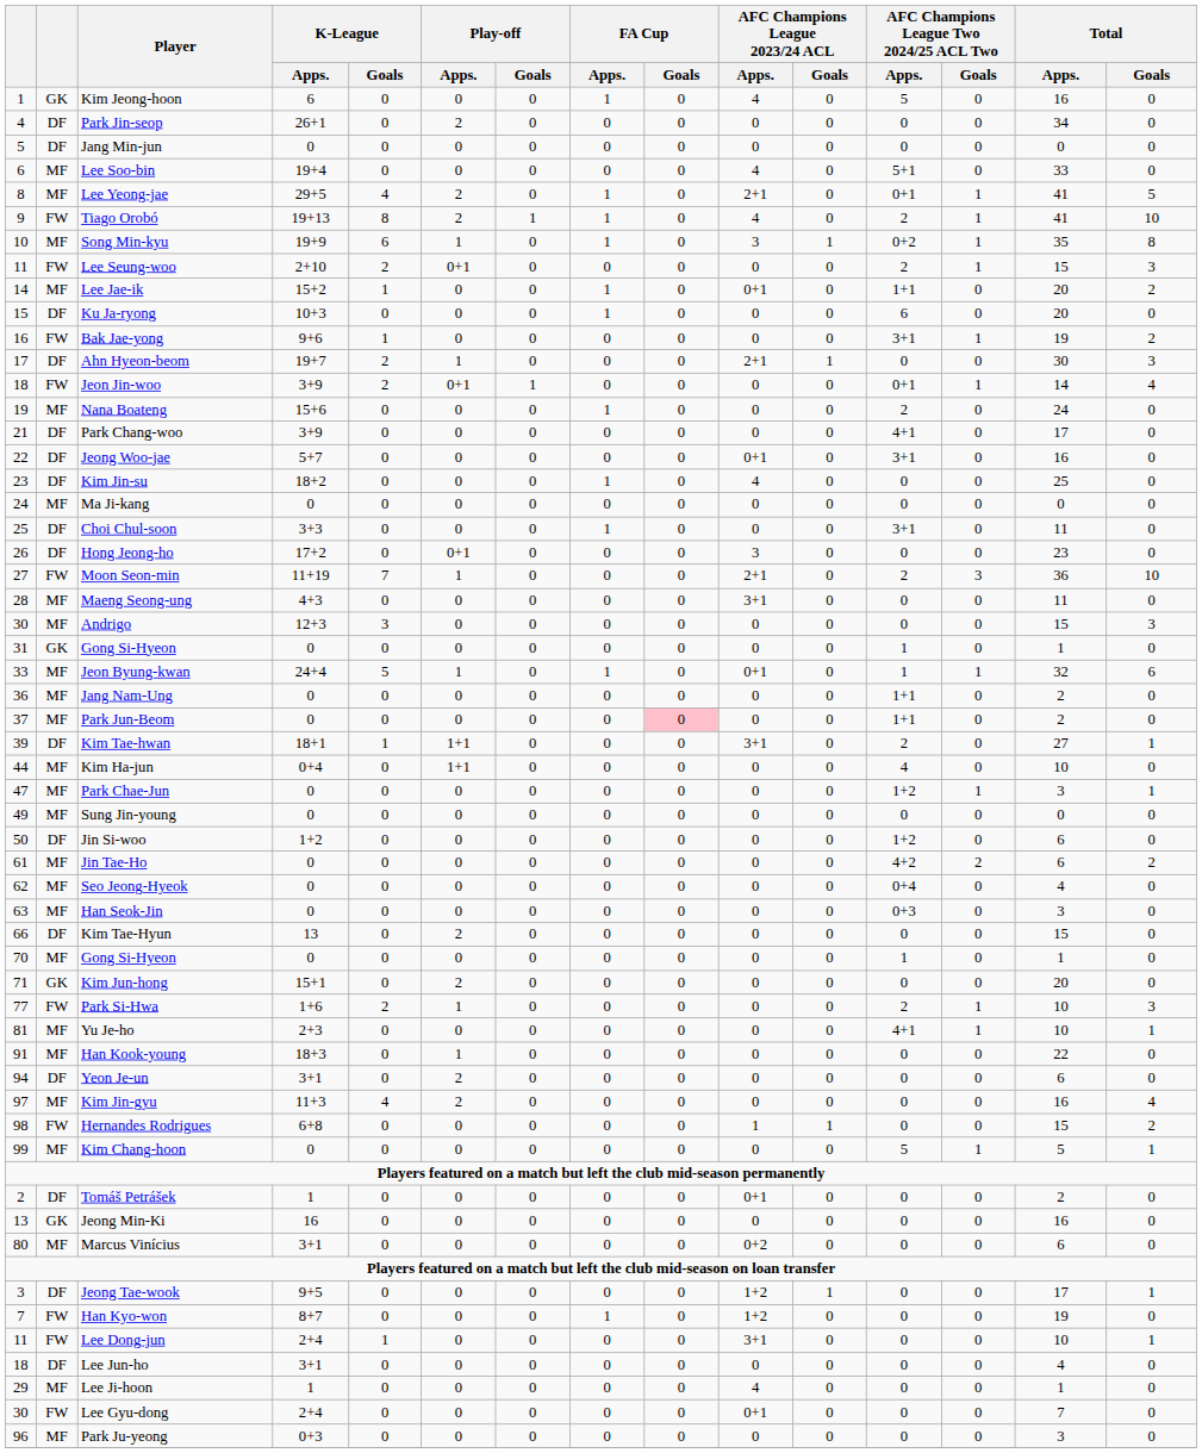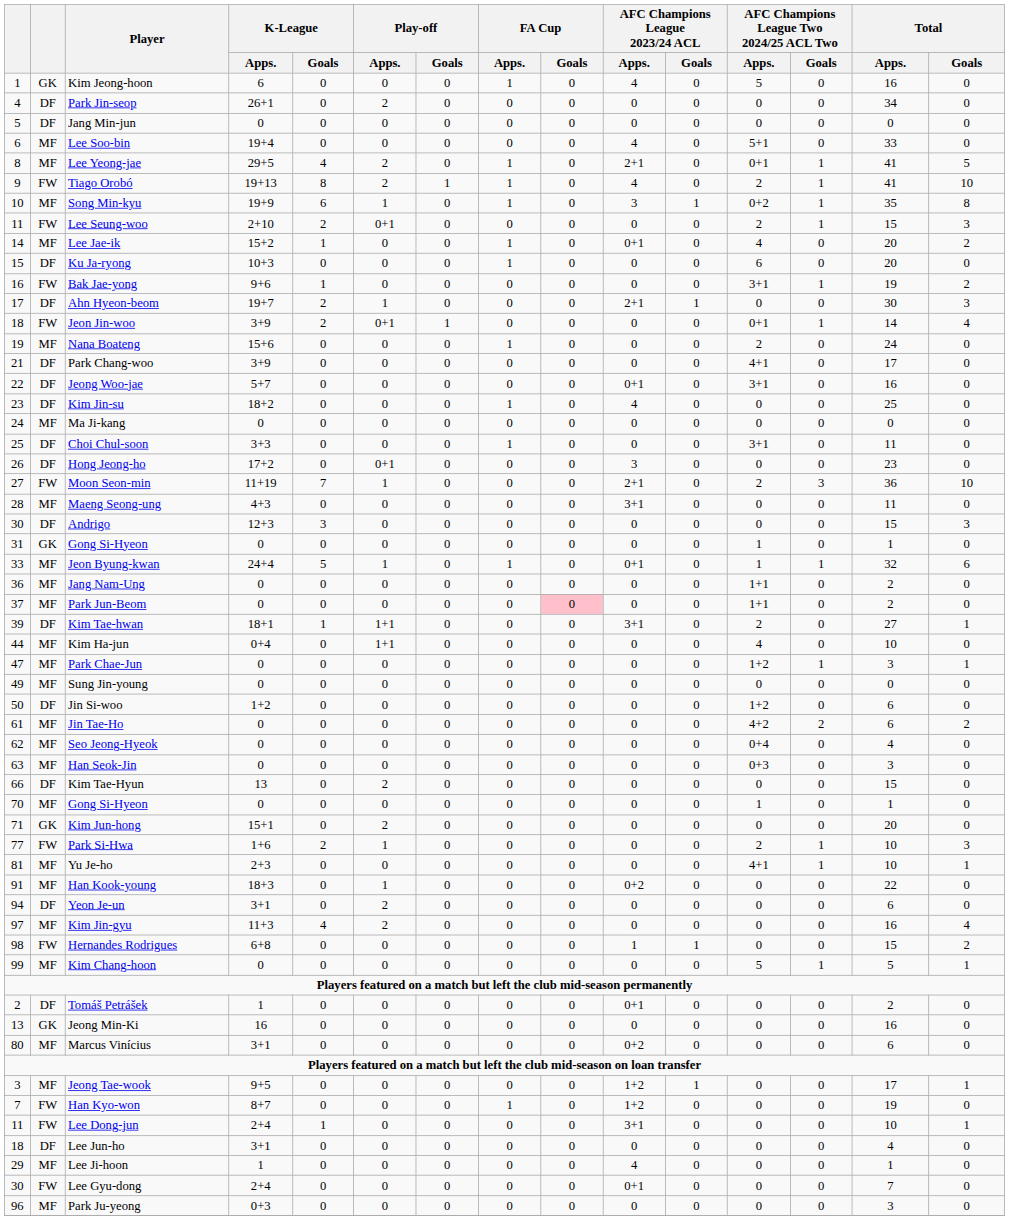 <table class="wikitable" style="text-align:center; font-size:100%; width:80%;">
 <tr>
 <th rowspan=2></th>
 <th rowspan=2></th>
 <th rowspan=2 width="200">Player</th>
 <th colspan=2 width="105">K-League</th>
 <th colspan=2 width="105">Play-off</th>
 <th colspan=2 width="105">FA Cup</th>
 <th colspan=2 width="105">AFC Champions League <br> 2023/24 ACL</th>
 <th colspan=2 width="105">AFC Champions League Two <br> 2024/25 ACL Two</th>
 <th colspan=2 width="130">Total</th>
 </tr>
 <tr>
 <th>Apps.</th>
 <th> Goals</th>
 <th>Apps.</th>
 <th> Goals</th>
 <th>Apps.</th>
 <th> Goals</th>
 <th>Apps.</th>
 <th> Goals</th>
 <th>Apps.</th>
 <th> Goals</th>
 <th>Apps.</th>
 <th> Goals</th>
 </tr>
 <tr>
 <td>1</td>
 <td>GK</td>
 <td align="left"> Kim Jeong-hoon</td>
 <td>6</td>
 <td>0</td>
 <td>0</td>
 <td>0</td>
 <td>1</td>
 <td>0</td>
 <td>4</td>
 <td>0</td>
 <td>5</td>
 <td>0</td>
 <td>16</td>
 <td>0</td>
 </tr>
 <tr>
 <td>4</td>
 <td>DF</td>
 <td align="left"> <a href='#'>Park Jin-seop</a></td>
 <td>26+1</td>
 <td>0</td>
 <td>2</td>
 <td>0</td>
 <td>0</td>
 <td>0</td>
 <td>0</td>
 <td>0</td>
 <td>0</td>
 <td>0</td>
 <td>34</td>
 <td>0</td>
 </tr>
 <tr>
 <td>5</td>
 <td>DF</td>
 <td align="left"> Jang Min-jun</td>
 <td>0</td>
 <td>0</td>
 <td>0</td>
 <td>0</td>
 <td>0</td>
 <td>0</td>
 <td>0</td>
 <td>0</td>
 <td>0</td>
 <td>0</td>
 <td>0</td>
 <td>0</td>
 </tr>
 <tr>
 <td>6</td>
 <td>MF</td>
 <td align="left"> <a href='#'>Lee Soo-bin</a></td>
 <td>19+4</td>
 <td>0</td>
 <td>0</td>
 <td>0</td>
 <td>0</td>
 <td>0</td>
 <td>4</td>
 <td>0</td>
 <td>5+1</td>
 <td>0</td>
 <td>33</td>
 <td>0</td>
 </tr>
 <tr>
 <td>8</td>
 <td>MF</td>
 <td align="left"> <a href='#'>Lee Yeong-jae</a></td>
 <td>29+5</td>
 <td>4</td>
 <td>2</td>
 <td>0</td>
 <td>1</td>
 <td>0</td>
 <td>2+1</td>
 <td>0</td>
 <td>0+1</td>
 <td>1</td>
 <td>41</td>
 <td>5</td>
 </tr>
 <tr>
 <td>9</td>
 <td>FW</td>
 <td align="left"> <a href='#'>Tiago Orobó</a></td>
 <td>19+13</td>
 <td>8</td>
 <td>2</td>
 <td>1</td>
 <td>1</td>
 <td>0</td>
 <td>4</td>
 <td>0</td>
 <td>2</td>
 <td>1</td>
 <td>41</td>
 <td>10</td>
 </tr>
 <tr>
 <td>10</td>
 <td>MF</td>
 <td align="left"> <a href='#'>Song Min-kyu</a></td>
 <td>19+9</td>
 <td>6</td>
 <td>1</td>
 <td>0</td>
 <td>1</td>
 <td>0</td>
 <td>3</td>
 <td>1</td>
 <td>0+2</td>
 <td>1</td>
 <td>35</td>
 <td>8</td>
 </tr>
 <tr>
 <td>11</td>
 <td>FW</td>
 <td align="left"> <a href='#'>Lee Seung-woo</a></td>
 <td>2+10</td>
 <td>2</td>
 <td>0+1</td>
 <td>0</td>
 <td>0</td>
 <td>0</td>
 <td>0</td>
 <td>0</td>
 <td>2</td>
 <td>1</td>
 <td>15</td>
 <td>3</td>
 </tr>
 <tr>
 <td>14</td>
 <td>MF</td>
 <td align="left"> <a href='#'>Lee Jae-ik</a></td>
 <td>15+2</td>
 <td>1</td>
 <td>0</td>
 <td>0</td>
 <td>1</td>
 <td>0</td>
 <td>0+1</td>
 <td>0</td>
-<td>1+1</td>
+<td>4</td>
 <td>0</td>
 <td>20</td>
 <td>2</td>
 </tr>
 <tr>
 <td>15</td>
 <td>DF</td>
 <td align="left"> <a href='#'>Ku Ja-ryong</a></td>
 <td>10+3</td>
 <td>0</td>
 <td>0</td>
 <td>0</td>
 <td>1</td>
 <td>0</td>
 <td>0</td>
 <td>0</td>
 <td>6</td>
 <td>0</td>
 <td>20</td>
 <td>0</td>
 </tr>
 <tr>
 <td>16</td>
 <td>FW</td>
 <td align="left"> <a href='#'>Bak Jae-yong</a></td>
 <td>9+6</td>
 <td>1</td>
 <td>0</td>
 <td>0</td>
 <td>0</td>
 <td>0</td>
 <td>0</td>
 <td>0</td>
 <td>3+1</td>
 <td>1</td>
 <td>19</td>
 <td>2</td>
 </tr>
 <tr>
 <td>17</td>
 <td>DF</td>
 <td align="left"> <a href='#'>Ahn Hyeon-beom</a></td>
 <td>19+7</td>
 <td>2</td>
 <td>1</td>
 <td>0</td>
 <td>0</td>
 <td>0</td>
 <td>2+1</td>
 <td>1</td>
 <td>0</td>
 <td>0</td>
 <td>30</td>
 <td>3</td>
 </tr>
 <tr>
 <td>18</td>
 <td>FW</td>
 <td align="left"> <a href='#'>Jeon Jin-woo</a></td>
 <td>3+9</td>
 <td>2</td>
 <td>0+1</td>
 <td>1</td>
 <td>0</td>
 <td>0</td>
 <td>0</td>
 <td>0</td>
 <td>0+1</td>
 <td>1</td>
 <td>14</td>
 <td>4</td>
 </tr>
 <tr>
 <td>19</td>
 <td>MF</td>
 <td align="left"> <a href='#'>Nana Boateng</a></td>
 <td>15+6</td>
 <td>0</td>
 <td>0</td>
 <td>0</td>
 <td>1</td>
 <td>0</td>
 <td>0</td>
 <td>0</td>
 <td>2</td>
 <td>0</td>
 <td>24</td>
 <td>0</td>
 </tr>
 <tr>
 <td>21</td>
 <td>DF</td>
 <td align="left"> 	Park Chang-woo</td>
 <td>3+9</td>
 <td>0</td>
 <td>0</td>
 <td>0</td>
 <td>0</td>
 <td>0</td>
 <td>0</td>
 <td>0</td>
 <td>4+1</td>
 <td>0</td>
 <td>17</td>
 <td>0</td>
 </tr>
 <tr>
 <td>22</td>
 <td>DF</td>
 <td align="left"> <a href='#'>Jeong Woo-jae</a></td>
 <td>5+7</td>
 <td>0</td>
 <td>0</td>
 <td>0</td>
 <td>0</td>
 <td>0</td>
 <td>0+1</td>
 <td>0</td>
 <td>3+1</td>
 <td>0</td>
 <td>16</td>
 <td>0</td>
 </tr>
 <tr>
 <td>23</td>
 <td>DF</td>
 <td align="left"> <a href='#'>Kim Jin-su</a></td>
 <td>18+2</td>
 <td>0</td>
 <td>0</td>
 <td>0</td>
 <td>1</td>
 <td>0</td>
 <td>4</td>
 <td>0</td>
 <td>0</td>
 <td>0</td>
 <td>25</td>
 <td>0</td>
 </tr>
 <tr>
 <td>24</td>
 <td>MF</td>
 <td align="left"> Ma Ji-kang</td>
 <td>0</td>
 <td>0</td>
 <td>0</td>
 <td>0</td>
 <td>0</td>
 <td>0</td>
 <td>0</td>
 <td>0</td>
 <td>0</td>
 <td>0</td>
 <td>0</td>
 <td>0</td>
 </tr>
 <tr>
 <td>25</td>
 <td>DF</td>
 <td align="left"> <a href='#'>Choi Chul-soon</a></td>
 <td>3+3</td>
 <td>0</td>
 <td>0</td>
 <td>0</td>
 <td>1</td>
 <td>0</td>
 <td>0</td>
 <td>0</td>
 <td>3+1</td>
 <td>0</td>
 <td>11</td>
 <td>0</td>
 </tr>
 <tr>
 <td>26</td>
 <td>DF</td>
 <td align="left"> <a href='#'>Hong Jeong-ho</a></td>
 <td>17+2</td>
 <td>0</td>
 <td>0+1</td>
 <td>0</td>
 <td>0</td>
 <td>0</td>
 <td>3</td>
 <td>0</td>
 <td>0</td>
 <td>0</td>
 <td>23</td>
 <td>0</td>
 </tr>
 <tr>
 <td>27</td>
 <td>FW</td>
 <td align="left"> <a href='#'>Moon Seon-min</a></td>
 <td>11+19</td>
 <td>7</td>
 <td>1</td>
 <td>0</td>
 <td>0</td>
 <td>0</td>
 <td>2+1</td>
 <td>0</td>
 <td>2</td>
 <td>3</td>
 <td>36</td>
 <td>10</td>
 </tr>
 <tr>
 <td>28</td>
 <td>MF</td>
 <td align="left"> <a href='#'>Maeng Seong-ung</a></td>
 <td>4+3</td>
 <td>0</td>
 <td>0</td>
 <td>0</td>
 <td>0</td>
 <td>0</td>
 <td>3+1</td>
 <td>0</td>
 <td>0</td>
 <td>0</td>
 <td>11</td>
 <td>0</td>
 </tr>
 <tr>
 <td>30</td>
-<td>MF</td>
+<td>DF</td>
 <td align="left"> <a href='#'>Andrigo</a></td>
 <td>12+3</td>
 <td>3</td>
 <td>0</td>
 <td>0</td>
 <td>0</td>
 <td>0</td>
 <td>0</td>
 <td>0</td>
 <td>0</td>
 <td>0</td>
 <td>15</td>
 <td>3</td>
 </tr>
 <tr>
 <td>31</td>
 <td>GK</td>
 <td align="left"> <a href='#'>Gong Si-Hyeon</a></td>
 <td>0</td>
 <td>0</td>
 <td>0</td>
 <td>0</td>
 <td>0</td>
 <td>0</td>
 <td>0</td>
 <td>0</td>
 <td>1</td>
 <td>0</td>
 <td>1</td>
 <td>0</td>
 </tr>
 <tr>
 <td>33</td>
 <td>MF</td>
 <td align="left"> <a href='#'>Jeon Byung-kwan</a></td>
 <td>24+4</td>
 <td>5</td>
 <td>1</td>
 <td>0</td>
 <td>1</td>
 <td>0</td>
 <td>0+1</td>
 <td>0</td>
 <td>1</td>
 <td>1</td>
 <td>32</td>
 <td>6</td>
 </tr>
 <tr>
 <td>36</td>
 <td>MF</td>
 <td align="left"> <a href='#'>Jang Nam-Ung</a></td>
 <td>0</td>
 <td>0</td>
 <td>0</td>
 <td>0</td>
 <td>0</td>
 <td>0</td>
 <td>0</td>
 <td>0</td>
 <td>1+1</td>
 <td>0</td>
 <td>2</td>
 <td>0</td>
 </tr>
 <tr>
 <td>37</td>
 <td>MF</td>
 <td align="left"> <a href='#'>Park Jun-Beom</a></td>
 <td>0</td>
 <td>0</td>
 <td>0</td>
 <td>0</td>
 <td>0</td>
 <td style="background: pink;">0</td>
 <td>0</td>
 <td>0</td>
 <td>1+1</td>
 <td>0</td>
 <td>2</td>
 <td>0</td>
 </tr>
 <tr>
 <td>39</td>
 <td>DF</td>
 <td align="left"> <a href='#'>Kim Tae-hwan</a></td>
 <td>18+1</td>
 <td>1</td>
 <td>1+1</td>
 <td>0</td>
 <td>0</td>
 <td>0</td>
 <td>3+1</td>
 <td>0</td>
 <td>2</td>
 <td>0</td>
 <td>27</td>
 <td>1</td>
 </tr>
 <tr>
 <td>44</td>
 <td>MF</td>
 <td align="left"> Kim Ha-jun</td>
 <td>0+4</td>
 <td>0</td>
 <td>1+1</td>
 <td>0</td>
 <td>0</td>
 <td>0</td>
 <td>0</td>
 <td>0</td>
 <td>4</td>
 <td>0</td>
 <td>10</td>
 <td>0</td>
 </tr>
 <tr>
 <td>47</td>
 <td>MF</td>
 <td align="left"> <a href='#'>Park Chae-Jun</a></td>
 <td>0</td>
 <td>0</td>
 <td>0</td>
 <td>0</td>
 <td>0</td>
 <td>0</td>
 <td>0</td>
 <td>0</td>
 <td>1+2</td>
 <td>1</td>
 <td>3</td>
 <td>1</td>
 </tr>
 <tr>
 <td>49</td>
 <td>MF</td>
 <td align="left"> Sung Jin-young</td>
 <td>0</td>
 <td>0</td>
 <td>0</td>
 <td>0</td>
 <td>0</td>
 <td>0</td>
 <td>0</td>
 <td>0</td>
 <td>0</td>
 <td>0</td>
 <td>0</td>
 <td>0</td>
 </tr>
 <tr>
 <td>50</td>
 <td>DF</td>
 <td align="left"> Jin Si-woo</td>
 <td>1+2</td>
 <td>0</td>
 <td>0</td>
 <td>0</td>
 <td>0</td>
 <td>0</td>
 <td>0</td>
 <td>0</td>
 <td>1+2</td>
 <td>0</td>
 <td>6</td>
 <td>0</td>
 </tr>
 <tr>
 <td>61</td>
 <td>MF</td>
 <td align="left"> <a href='#'>Jin Tae-Ho</a></td>
 <td>0</td>
 <td>0</td>
 <td>0</td>
 <td>0</td>
 <td>0</td>
 <td>0</td>
 <td>0</td>
 <td>0</td>
 <td>4+2</td>
 <td>2</td>
 <td>6</td>
 <td>2</td>
 </tr>
 <tr>
 <td>62</td>
 <td>MF</td>
 <td align="left"> <a href='#'>Seo Jeong-Hyeok</a></td>
 <td>0</td>
 <td>0</td>
 <td>0</td>
 <td>0</td>
 <td>0</td>
 <td>0</td>
 <td>0</td>
 <td>0</td>
 <td>0+4</td>
 <td>0</td>
 <td>4</td>
 <td>0</td>
 </tr>
 <tr>
 <td>63</td>
 <td>MF</td>
 <td align="left"> <a href='#'>Han Seok-Jin</a></td>
 <td>0</td>
 <td>0</td>
 <td>0</td>
 <td>0</td>
 <td>0</td>
 <td>0</td>
 <td>0</td>
 <td>0</td>
 <td>0+3</td>
 <td>0</td>
 <td>3</td>
 <td>0</td>
 </tr>
 <tr>
 <td>66</td>
 <td>DF</td>
 <td align="left"> Kim Tae-Hyun</td>
 <td>13</td>
 <td>0</td>
 <td>2</td>
 <td>0</td>
 <td>0</td>
 <td>0</td>
 <td>0</td>
 <td>0</td>
 <td>0</td>
 <td>0</td>
 <td>15</td>
 <td>0</td>
 </tr>
 <tr>
 <td>70</td>
 <td>MF</td>
 <td align="left"> <a href='#'>Gong Si-Hyeon</a></td>
 <td>0</td>
 <td>0</td>
 <td>0</td>
 <td>0</td>
 <td>0</td>
 <td>0</td>
 <td>0</td>
 <td>0</td>
 <td>1</td>
 <td>0</td>
 <td>1</td>
 <td>0</td>
 </tr>
 <tr>
 <td>71</td>
 <td>GK</td>
 <td align="left"> <a href='#'>Kim Jun-hong</a></td>
 <td>15+1</td>
 <td>0</td>
 <td>2</td>
 <td>0</td>
 <td>0</td>
 <td>0</td>
 <td>0</td>
 <td>0</td>
 <td>0</td>
 <td>0</td>
 <td>20</td>
 <td>0</td>
 </tr>
 <tr>
 <td>77</td>
 <td>FW</td>
 <td align="left"> <a href='#'>Park Si-Hwa</a></td>
 <td>1+6</td>
 <td>2</td>
 <td>1</td>
 <td>0</td>
 <td>0</td>
 <td>0</td>
 <td>0</td>
 <td>0</td>
 <td>2</td>
 <td>1</td>
 <td>10</td>
 <td>3</td>
 </tr>
 <tr>
 <td>81</td>
 <td>MF</td>
 <td align="left"> Yu Je-ho</td>
 <td>2+3</td>
 <td>0</td>
 <td>0</td>
 <td>0</td>
 <td>0</td>
 <td>0</td>
 <td>0</td>
 <td>0</td>
 <td>4+1</td>
 <td>1</td>
 <td>10</td>
 <td>1</td>
 </tr>
 <tr>
 <td>91</td>
 <td>MF</td>
 <td align="left"> <a href='#'>Han Kook-young</a></td>
 <td>18+3</td>
 <td>0</td>
 <td>1</td>
 <td>0</td>
 <td>0</td>
 <td>0</td>
-<td>0</td>
+<td>0+2</td>
 <td>0</td>
 <td>0</td>
 <td>0</td>
 <td>22</td>
 <td>0</td>
 </tr>
 <tr>
 <td>94</td>
 <td>DF</td>
 <td align="left"> <a href='#'>Yeon Je-un</a></td>
 <td>3+1</td>
 <td>0</td>
 <td>2</td>
 <td>0</td>
 <td>0</td>
 <td>0</td>
 <td>0</td>
 <td>0</td>
 <td>0</td>
 <td>0</td>
 <td>6</td>
 <td>0</td>
 </tr>
 <tr>
 <td>97</td>
 <td>MF</td>
 <td align="left"> <a href='#'>Kim Jin-gyu</a></td>
 <td>11+3</td>
 <td>4</td>
 <td>2</td>
 <td>0</td>
 <td>0</td>
 <td>0</td>
 <td>0</td>
 <td>0</td>
 <td>0</td>
 <td>0</td>
 <td>16</td>
 <td>4</td>
 </tr>
 <tr>
 <td>98</td>
 <td>FW</td>
 <td align="left"> <a href='#'>Hernandes Rodrigues</a></td>
 <td>6+8</td>
 <td>0</td>
 <td>0</td>
 <td>0</td>
 <td>0</td>
 <td>0</td>
 <td>1</td>
 <td>1</td>
 <td>0</td>
 <td>0</td>
 <td>15</td>
 <td>2</td>
 </tr>
 <tr>
 <td>99</td>
 <td>MF</td>
 <td align="left"> <a href='#'>Kim Chang-hoon</a></td>
 <td>0</td>
 <td>0</td>
 <td>0</td>
 <td>0</td>
 <td>0</td>
 <td>0</td>
 <td>0</td>
 <td>0</td>
 <td>5</td>
 <td>1</td>
 <td>5</td>
 <td>1</td>
 </tr>
 <tr>
 <td colspan="15"><strong>Players featured on a match but left the club mid-season permanently</strong></td>
 </tr>
 <tr>
 <td>2</td>
 <td>DF</td>
 <td align="left"> <a href='#'>Tomáš Petrášek</a></td>
 <td>1</td>
 <td>0</td>
 <td>0</td>
 <td>0</td>
 <td>0</td>
 <td>0</td>
 <td>0+1</td>
 <td>0</td>
 <td>0</td>
 <td>0</td>
 <td>2</td>
 <td>0</td>
 </tr>
 <tr>
 <td>13</td>
 <td>GK</td>
 <td align="left"> Jeong Min-Ki</td>
 <td>16</td>
 <td>0</td>
 <td>0</td>
 <td>0</td>
 <td>0</td>
 <td>0</td>
 <td>0</td>
 <td>0</td>
 <td>0</td>
 <td>0</td>
 <td>16</td>
 <td>0</td>
 </tr>
 <tr>
 <td>80</td>
 <td>MF</td>
 <td align="left"> Marcus Vinícius</td>
 <td>3+1</td>
 <td>0</td>
 <td>0</td>
 <td>0</td>
 <td>0</td>
 <td>0</td>
 <td>0+2</td>
 <td>0</td>
 <td>0</td>
 <td>0</td>
 <td>6</td>
 <td>0</td>
 </tr>
 <tr>
 <td colspan="15"><strong>Players featured on a match but left the club mid-season on loan transfer</strong></td>
 </tr>
 <tr>
 <td>3</td>
-<td>DF</td>
+<td>MF</td>
 <td align="left"> <a href='#'>Jeong Tae-wook</a></td>
 <td>9+5</td>
 <td>0</td>
 <td>0</td>
 <td>0</td>
 <td>0</td>
 <td>0</td>
 <td>1+2</td>
 <td>1</td>
 <td>0</td>
 <td>0</td>
 <td>17</td>
 <td>1</td>
 </tr>
 <tr>
 <td>7</td>
 <td>FW</td>
 <td align="left"> <a href='#'>Han Kyo-won</a></td>
 <td>8+7</td>
 <td>0</td>
 <td>0</td>
 <td>0</td>
 <td>1</td>
 <td>0</td>
 <td>1+2</td>
 <td>0</td>
 <td>0</td>
 <td>0</td>
 <td>19</td>
 <td>0</td>
 </tr>
 <tr>
 <td>11</td>
 <td>FW</td>
 <td align="left"> <a href='#'>Lee Dong-jun</a></td>
 <td>2+4</td>
 <td>1</td>
 <td>0</td>
 <td>0</td>
 <td>0</td>
 <td>0</td>
 <td>3+1</td>
 <td>0</td>
 <td>0</td>
 <td>0</td>
 <td>10</td>
 <td>1</td>
 </tr>
 <tr>
 <td>18</td>
 <td>DF</td>
 <td align="left"> Lee Jun-ho</td>
 <td>3+1</td>
 <td>0</td>
 <td>0</td>
 <td>0</td>
 <td>0</td>
 <td>0</td>
 <td>0</td>
 <td>0</td>
 <td>0</td>
 <td>0</td>
 <td>4</td>
 <td>0</td>
 </tr>
 <tr>
 <td>29</td>
 <td>MF</td>
 <td align="left"> Lee Ji-hoon</td>
 <td>1</td>
 <td>0</td>
 <td>0</td>
 <td>0</td>
 <td>0</td>
 <td>0</td>
 <td>4</td>
 <td>0</td>
 <td>0</td>
 <td>0</td>
 <td>1</td>
 <td>0</td>
 </tr>
 <tr>
 <td>30</td>
 <td>FW</td>
 <td align="left"> Lee Gyu-dong</td>
 <td>2+4</td>
 <td>0</td>
 <td>0</td>
 <td>0</td>
 <td>0</td>
 <td>0</td>
 <td>0+1</td>
 <td>0</td>
 <td>0</td>
 <td>0</td>
 <td>7</td>
 <td>0</td>
 </tr>
 <tr>
 <td>96</td>
 <td>MF</td>
 <td align="left"> Park Ju-yeong</td>
 <td>0+3</td>
 <td>0</td>
 <td>0</td>
 <td>0</td>
 <td>0</td>
 <td>0</td>
 <td>0</td>
 <td>0</td>
 <td>0</td>
 <td>0</td>
 <td>3</td>
 <td>0</td>
 </tr>
 <tr>
 </tr>
 </table>
